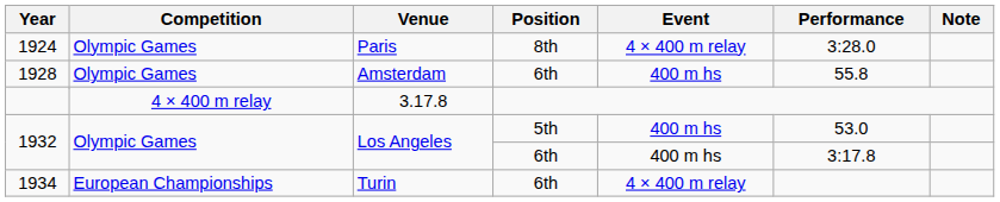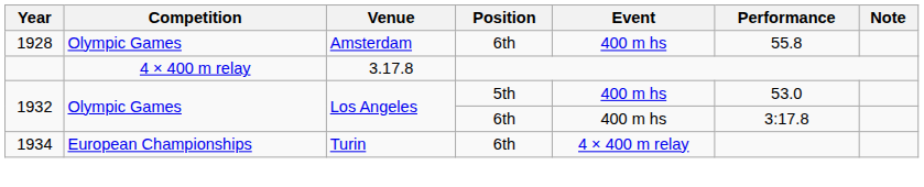 <table class="wikitable" width=65% style="font-size:90%; text-align:center;">
 <tr>
 <th>Year</th>
 <th>Competition</th>
 <th>Venue</th>
 <th>Position</th>
 <th>Event</th>
 <th>Performance</th>
 <th>Note</th>
-</tr>
-<tr>
-<td rowspan=1>1924</td>
-<td rowspan=1 align=left><a href='#'>Olympic Games</a></td>
-<td rowspan=1 align=left> <a href='#'>Paris</a></td>
-<td>8th</td>
-<td><a href='#'>4 × 400 m relay</a></td>
-<td>3:28.0</td>
-<td></td>
 </tr>
 <tr>
 <td rowspan=2>1928</td>
 <td rowspan=2 align=left><a href='#'>Olympic Games</a></td>
 <td rowspan=2 align=left> <a href='#'>Amsterdam</a></td>
 <td>6th</td>
 <td><a href='#'>400 m hs</a></td>
 <td>55.8</td>
 <td></td>
 </tr>
 <tr>
 </tr>
 <tr>
 <td></td>
 <td><a href='#'>4 × 400 m relay</a></td>
 <td>3.17.8</td>
 </tr>
 <tr>
 <td rowspan=2>1932</td>
 <td rowspan=2 align=left><a href='#'>Olympic Games</a></td>
 <td rowspan=2 align=left> <a href='#'>Los Angeles</a></td>
 <td>5th</td>
 <td><a href='#'>400 m hs</a></td>
 <td>53.0</td>
 <td></td>
 </tr>
 <tr>
 <td>6th</td>
 <td>400 m hs</td>
 <td>3:17.8</td>
 <td></td>
 </tr>
 <tr>
 <td rowspan=1>1934</td>
 <td rowspan=1 align=left><a href='#'>European Championships</a></td>
 <td rowspan=1 align=left> <a href='#'>Turin</a></td>
 <td>6th</td>
 <td><a href='#'>4 × 400 m relay</a></td>
 <td></td>
 <td></td>
 </tr>
 </table>
